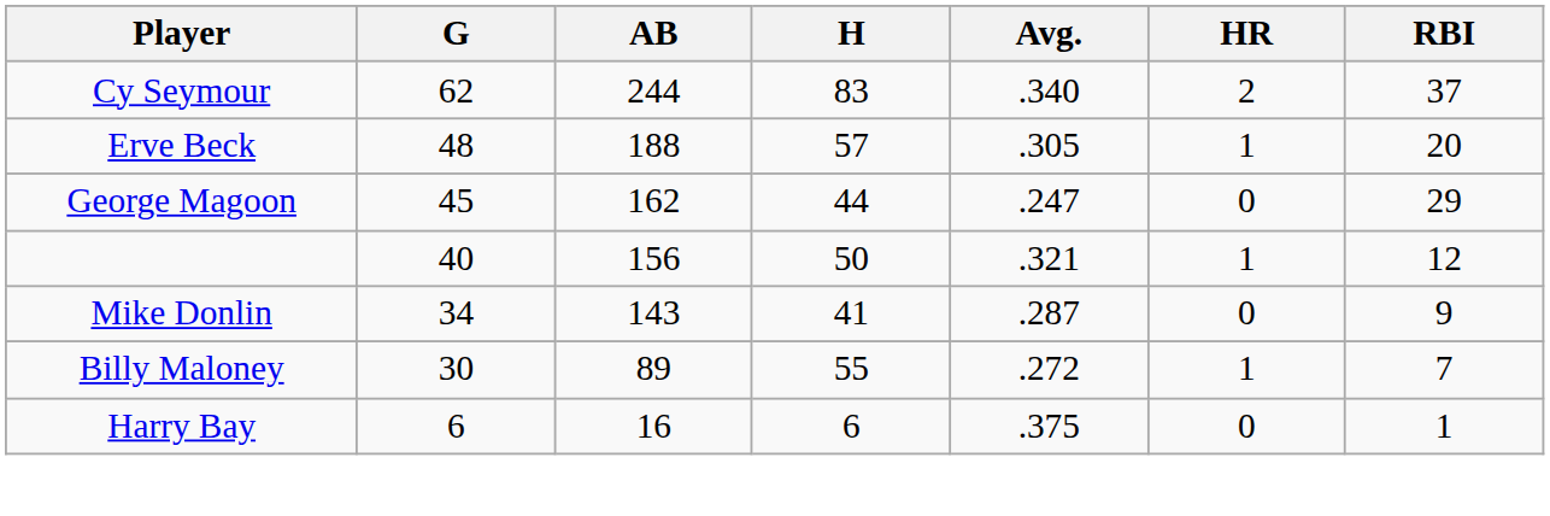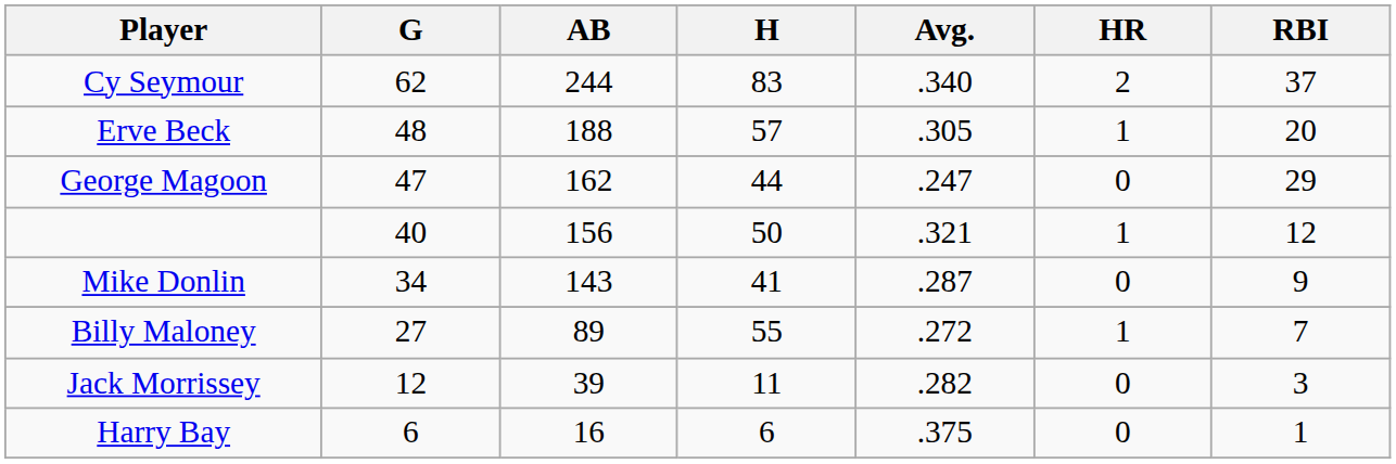 <table class="wikitable sortable">
 <tr>
 <th bgcolor="#DDDDFF" width="16%">Player</th>
 <th bgcolor="#DDDDFF" width="9%">G</th>
 <th bgcolor="#DDDDFF" width="9%">AB</th>
 <th bgcolor="#DDDDFF" width="9%">H</th>
 <th bgcolor="#DDDDFF" width="9%">Avg.</th>
 <th bgcolor="#DDDDFF" width="9%">HR</th>
 <th bgcolor="#DDDDFF" width="9%">RBI</th>
 </tr>
 <tr align="center">
 <td><a href='#'>Cy Seymour</a></td>
 <td>62</td>
 <td>244</td>
 <td>83</td>
 <td>.340</td>
 <td>2</td>
 <td>37</td>
 </tr>
 <tr align=center>
 <td><a href='#'>Erve Beck</a></td>
 <td>48</td>
 <td>188</td>
 <td>57</td>
 <td>.305</td>
 <td>1</td>
 <td>20</td>
 </tr>
 <tr align=center>
 <td><a href='#'>George Magoon</a></td>
-<td>45</td>
+<td>47</td>
 <td>162</td>
 <td>44</td>
 <td>.247</td>
 <td>0</td>
 <td>29</td>
 </tr>
 <tr align=center>
 <td></td>
 <td>40</td>
 <td>156</td>
 <td>50</td>
 <td>.321</td>
 <td>1</td>
 <td>12</td>
 </tr>
 <tr align="center">
 <td><a href='#'>Mike Donlin</a></td>
 <td>34</td>
 <td>143</td>
 <td>41</td>
 <td>.287</td>
 <td>0</td>
 <td>9</td>
 </tr>
 <tr align=center>
 <td><a href='#'>Billy Maloney</a></td>
-<td>30</td>
+<td>27</td>
 <td>89</td>
 <td>55</td>
 <td>.272</td>
 <td>1</td>
 <td>7</td>
+</tr>
+<tr align=center>
+<td><a href='#'>Jack Morrissey</a></td>
+<td>12</td>
+<td>39</td>
+<td>11</td>
+<td>.282</td>
+<td>0</td>
+<td>3</td>
 </tr>
 <tr align=center>
 <td><a href='#'>Harry Bay</a></td>
 <td>6</td>
 <td>16</td>
 <td>6</td>
 <td>.375</td>
 <td>0</td>
 <td>1</td>
 </tr>
 </table>
